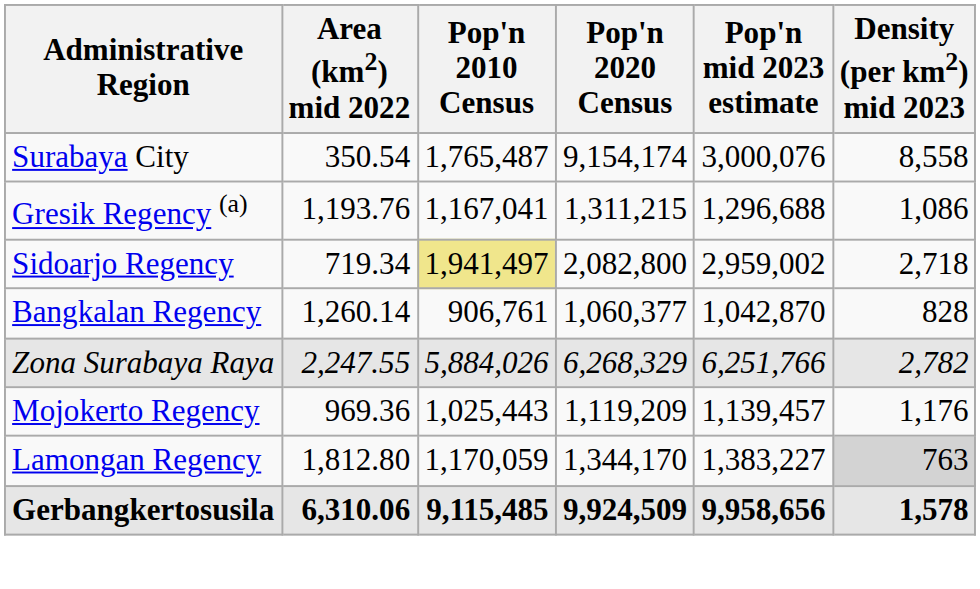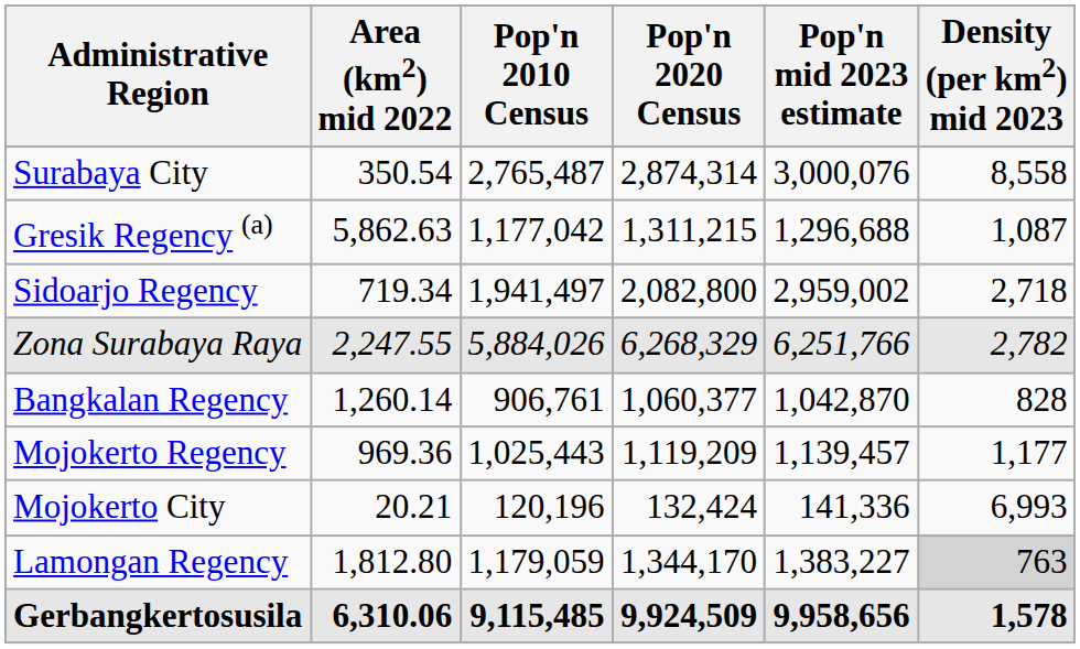 <table class="wikitable" style="text-align:right">
 <tr>
 <th>Administrative<br>Region</th>
 <th>Area<br>(km<sup>2</sup>)<br>mid 2022</th>
 <th>Pop'n<br>2010<br>Census</th>
 <th>Pop'n<br>2020<br>Census</th>
 <th>Pop'n<br>mid 2023<br>estimate</th>
 <th>Density<br>(per km<sup>2</sup>)<br>mid 2023</th>
 </tr>
 <tr>
 <td align=left><a href='#'>Surabaya</a> City</td>
 <td>350.54</td>
-<td>1,765,487</td>
-<td>9,154,174</td>
+<td>2,765,487</td>
+<td>2,874,314</td>
 <td>3,000,076</td>
 <td>8,558</td>
 </tr>
 <tr>
 <td align=left><a href='#'>Gresik Regency</a> <sup>(a)</sup></td>
-<td>1,193.76</td>
-<td>1,167,041</td>
+<td>5,862.63</td>
+<td>1,177,042</td>
 <td>1,311,215</td>
 <td>1,296,688</td>
-<td>1,086</td>
+<td>1,087</td>
 </tr>
 <tr>
 <td align=left><a href='#'>Sidoarjo Regency</a></td>
 <td>719.34</td>
-<td style="background: khaki;">1,941,497</td>
+<td>1,941,497</td>
 <td>2,082,800</td>
 <td>2,959,002</td>
 <td>2,718</td>
-</tr>
-<tr>
-<td align=left><a href='#'>Bangkalan Regency</a></td>
-<td>1,260.14</td>
-<td>906,761</td>
-<td>1,060,377</td>
-<td>1,042,870</td>
-<td>828</td>
 </tr>
 <tr style="background:#e6e6e6">
 <td align=left><em>Zona Surabaya Raya</em></td>
 <td><em>2,247.55</em></td>
 <td><em>5,884,026</em></td>
 <td><em>6,268,329</em></td>
 <td><em>6,251,766</em></td>
 <td><em>2,782</em></td>
 </tr>
 <tr>
+<td align=left><a href='#'>Bangkalan Regency</a></td>
+<td>1,260.14</td>
+<td>906,761</td>
+<td>1,060,377</td>
+<td>1,042,870</td>
+<td>828</td>
+</tr>
+<tr>
 <td align=left><a href='#'>Mojokerto Regency</a></td>
 <td>969.36</td>
 <td>1,025,443</td>
 <td>1,119,209</td>
 <td>1,139,457</td>
-<td>1,176</td>
+<td>1,177</td>
+</tr>
+<tr>
+<td align=left><a href='#'>Mojokerto</a> City</td>
+<td>20.21</td>
+<td>120,196</td>
+<td>132,424</td>
+<td>141,336</td>
+<td>6,993</td>
 </tr>
 <tr>
 <td align=left><a href='#'>Lamongan Regency</a></td>
 <td>1,812.80</td>
-<td>1,170,059</td>
+<td>1,179,059</td>
 <td>1,344,170</td>
 <td>1,383,227</td>
 <td style="background: lightgrey;">763</td>
 </tr>
 <tr style="background:#e6e6e6">
 <td align=left><strong>Gerbangkertosusila</strong></td>
 <td><strong> 6,310.06</strong></td>
 <td><strong> 9,115,485</strong></td>
 <td><strong> 9,924,509</strong></td>
 <td><strong> 9,958,656</strong></td>
 <td><strong> 1,578</strong></td>
 </tr>
 </table>
